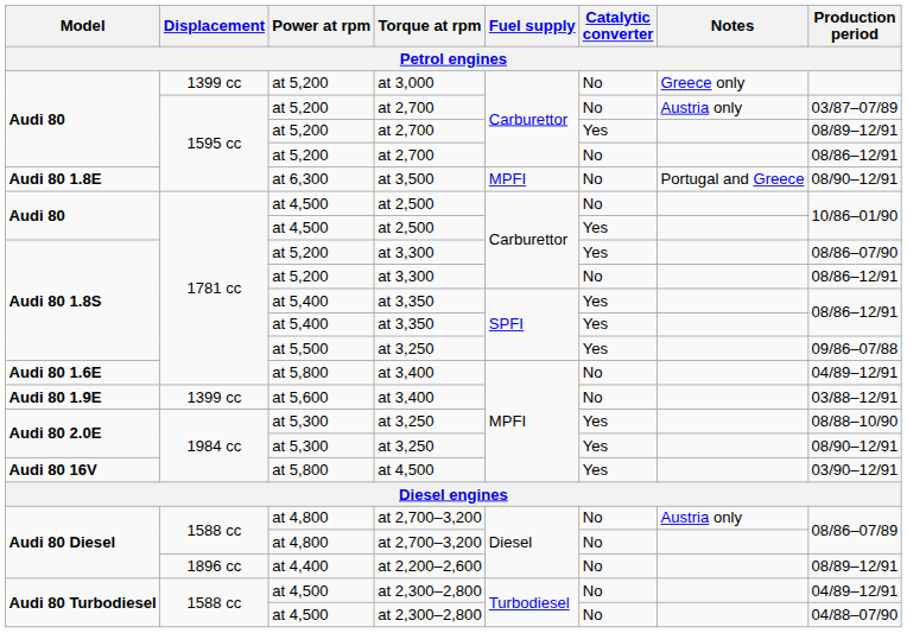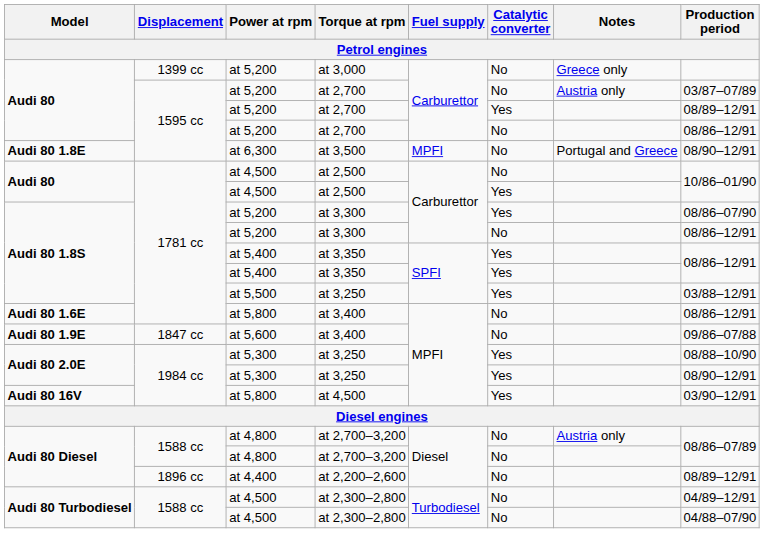 <table class="wikitable" style="font-size:92%;">
 <tr>
 <th>Model</th>
 <th><a href='#'>Displacement</a></th>
 <th>Power at rpm</th>
 <th>Torque at rpm</th>
 <th><a href='#'>Fuel supply</a></th>
 <th><a href='#'>Catalytic<br>converter</a></th>
 <th>Notes</th>
 <th>Production<br>period</th>
 </tr>
 <tr>
 <th colspan="8" style="text-align:center;"><a href='#'>Petrol engines</a></th>
 </tr>
 <tr>
 <td align="left" rowspan="4"><strong>Audi 80</strong></td>
 <td style="text-align:center;">1399 cc</td>
 <td> at 5,200</td>
 <td> at 3,000</td>
 <td rowspan="4"><a href='#'>Carburettor</a></td>
 <td>No</td>
 <td><a href='#'>Greece</a> only</td>
 <td></td>
 </tr>
 <tr>
 <td rowspan="4" style="text-align:center;">1595 cc</td>
 <td> at 5,200</td>
 <td> at 2,700</td>
 <td>No</td>
 <td><a href='#'>Austria</a> only</td>
 <td>03/87–07/89</td>
 </tr>
 <tr>
 <td> at 5,200</td>
 <td> at 2,700</td>
 <td>Yes</td>
 <td></td>
 <td>08/89–12/91</td>
 </tr>
 <tr>
 <td> at 5,200</td>
 <td> at 2,700</td>
 <td>No</td>
 <td></td>
 <td>08/86–12/91</td>
 </tr>
 <tr>
 <td align="left"><strong>Audi 80 1.8E</strong></td>
 <td> at 6,300</td>
 <td> at 3,500</td>
 <td><a href='#'>MPFI</a></td>
 <td>No</td>
 <td>Portugal and <a href='#'>Greece</a></td>
 <td>08/90–12/91</td>
 </tr>
 <tr>
 <td align="left" rowspan="2"><strong>Audi 80</strong></td>
 <td rowspan="8" style="text-align:center;">1781 cc</td>
 <td> at 4,500</td>
 <td> at 2,500</td>
 <td rowspan="4">Carburettor</td>
 <td>No</td>
 <td></td>
 <td rowspan="2">10/86–01/90</td>
 </tr>
 <tr>
 <td> at 4,500</td>
 <td> at 2,500</td>
 <td>Yes</td>
 <td></td>
 </tr>
 <tr>
 <td align="left" rowspan="5"><strong>Audi 80 1.8S</strong></td>
 <td> at 5,200</td>
 <td> at 3,300</td>
 <td>Yes</td>
 <td></td>
 <td>08/86–07/90</td>
 </tr>
 <tr>
 <td> at 5,200</td>
 <td> at 3,300</td>
 <td>No</td>
 <td></td>
 <td>08/86–12/91</td>
 </tr>
 <tr>
 <td> at 5,400</td>
 <td> at 3,350</td>
 <td rowspan="3"><a href='#'>SPFI</a></td>
 <td>Yes</td>
 <td></td>
 <td rowspan="2">08/86–12/91</td>
 </tr>
 <tr>
 <td> at 5,400</td>
 <td> at 3,350</td>
 <td>Yes</td>
 <td></td>
 </tr>
 <tr>
 <td> at 5,500</td>
 <td> at 3,250</td>
 <td>Yes</td>
 <td></td>
-<td>09/86–07/88</td>
+<td>03/88–12/91</td>
 </tr>
 <tr>
 <td align="left"><strong>Audi 80 1.6E</strong></td>
 <td> at 5,800</td>
 <td> at 3,400</td>
 <td rowspan="5">MPFI</td>
 <td>No</td>
 <td></td>
-<td>04/89–12/91</td>
+<td>08/86–12/91</td>
 </tr>
 <tr>
 <td align="left"><strong>Audi 80 1.9E</strong></td>
-<td style="text-align:center;">1399 cc</td>
+<td style="text-align:center;">1847 cc</td>
 <td> at 5,600</td>
 <td> at 3,400</td>
 <td>No</td>
 <td></td>
-<td>03/88–12/91</td>
+<td>09/86–07/88</td>
 </tr>
 <tr>
 <td align="left" rowspan="2"><strong>Audi 80 2.0E</strong></td>
 <td rowspan="3" style="text-align:center;">1984 cc</td>
 <td> at 5,300</td>
 <td> at 3,250</td>
 <td>Yes</td>
 <td></td>
 <td>08/88–10/90</td>
 </tr>
 <tr>
 <td> at 5,300</td>
 <td> at 3,250</td>
 <td>Yes</td>
 <td></td>
 <td>08/90–12/91</td>
 </tr>
 <tr>
 <td align="left"><strong>Audi 80 16V</strong></td>
 <td> at 5,800</td>
 <td> at 4,500</td>
 <td>Yes</td>
 <td></td>
 <td>03/90–12/91</td>
 </tr>
 <tr>
 <th colspan="8" style="text-align:center;"><a href='#'>Diesel engines</a></th>
 </tr>
 <tr>
 <td align="left" rowspan="3"><strong>Audi 80 Diesel</strong></td>
 <td rowspan="2" style="text-align:center;">1588 cc</td>
 <td> at 4,800</td>
 <td> at 2,700–3,200</td>
 <td rowspan="3">Diesel</td>
 <td>No</td>
 <td><a href='#'>Austria</a> only</td>
 <td rowspan="2">08/86–07/89</td>
 </tr>
 <tr>
 <td> at 4,800</td>
 <td> at 2,700–3,200</td>
 <td>No</td>
 <td></td>
 </tr>
 <tr>
 <td style="text-align:center;">1896 cc</td>
 <td> at 4,400</td>
 <td> at 2,200–2,600</td>
 <td>No</td>
 <td></td>
 <td>08/89–12/91</td>
 </tr>
 <tr>
 <td align="left" rowspan="2"><strong>Audi 80 Turbodiesel</strong></td>
 <td rowspan="2" style="text-align:center;">1588 cc</td>
 <td> at 4,500</td>
 <td> at 2,300–2,800</td>
 <td rowspan="2"><a href='#'>Turbodiesel</a></td>
 <td>No</td>
 <td></td>
 <td>04/89–12/91</td>
 </tr>
 <tr>
 <td align="left"> at 4,500</td>
 <td> at 2,300–2,800</td>
 <td>No</td>
 <td></td>
 <td>04/88–07/90</td>
 </tr>
 </table>
